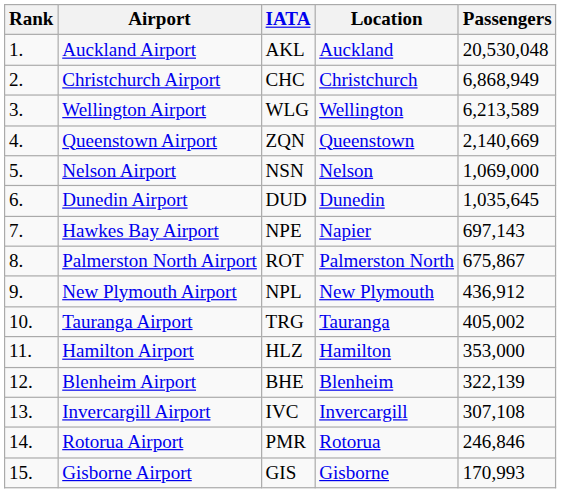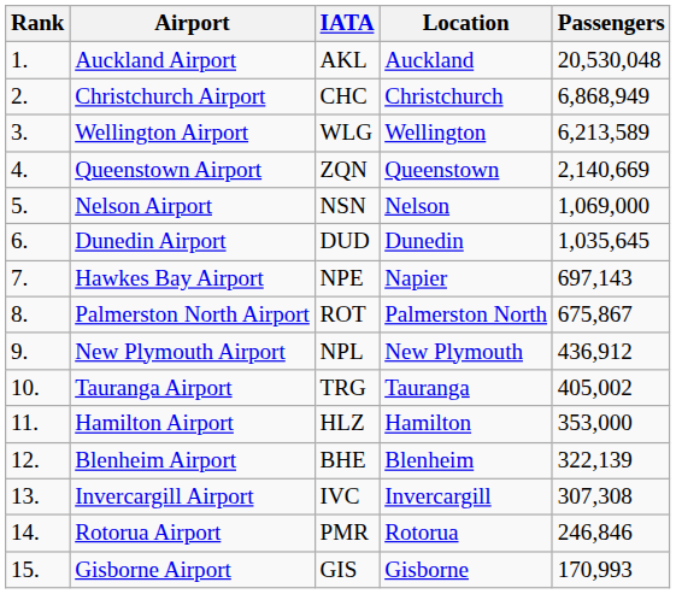 <table class="wikitable">
 <tr>
 <th>Rank</th>
 <th>Airport</th>
 <th><a href='#'>IATA</a></th>
 <th>Location</th>
 <th>Passengers</th>
 </tr>
 <tr>
 <td>1.</td>
 <td><a href='#'>Auckland Airport</a></td>
 <td>AKL</td>
 <td><a href='#'>Auckland</a></td>
 <td>20,530,048</td>
 </tr>
 <tr>
 <td>2.</td>
 <td><a href='#'>Christchurch Airport</a></td>
 <td>CHC</td>
 <td><a href='#'>Christchurch</a></td>
 <td>6,868,949</td>
 </tr>
 <tr>
 <td>3.</td>
 <td><a href='#'>Wellington Airport</a></td>
 <td>WLG</td>
 <td><a href='#'>Wellington</a></td>
 <td>6,213,589</td>
 </tr>
 <tr>
 <td>4.</td>
 <td><a href='#'>Queenstown Airport</a></td>
 <td>ZQN</td>
 <td><a href='#'>Queenstown</a></td>
 <td>2,140,669</td>
 </tr>
 <tr>
 <td>5.</td>
 <td><a href='#'>Nelson Airport</a></td>
 <td>NSN</td>
 <td><a href='#'>Nelson</a></td>
 <td>1,069,000</td>
 </tr>
 <tr>
 <td>6.</td>
 <td><a href='#'>Dunedin Airport</a></td>
 <td>DUD</td>
 <td><a href='#'>Dunedin</a></td>
 <td>1,035,645</td>
 </tr>
 <tr>
 <td>7.</td>
 <td><a href='#'>Hawkes Bay Airport</a></td>
 <td>NPE</td>
 <td><a href='#'>Napier</a></td>
 <td>697,143</td>
 </tr>
 <tr>
 <td>8.</td>
 <td><a href='#'>Palmerston North Airport</a></td>
 <td>ROT</td>
 <td><a href='#'>Palmerston North</a></td>
 <td>675,867</td>
 </tr>
 <tr>
 <td>9.</td>
 <td><a href='#'>New Plymouth Airport</a></td>
 <td>NPL</td>
 <td><a href='#'>New Plymouth</a></td>
 <td>436,912</td>
 </tr>
 <tr>
 <td>10.</td>
 <td><a href='#'>Tauranga Airport</a></td>
 <td>TRG</td>
 <td><a href='#'>Tauranga</a></td>
 <td>405,002</td>
 </tr>
 <tr>
 <td>11.</td>
 <td><a href='#'>Hamilton Airport</a></td>
 <td>HLZ</td>
 <td><a href='#'>Hamilton</a></td>
 <td>353,000</td>
 </tr>
 <tr>
 <td>12.</td>
 <td><a href='#'>Blenheim Airport</a></td>
 <td>BHE</td>
 <td><a href='#'>Blenheim</a></td>
 <td>322,139</td>
 </tr>
 <tr>
 <td>13.</td>
 <td><a href='#'>Invercargill Airport</a></td>
 <td>IVC</td>
 <td><a href='#'>Invercargill</a></td>
-<td>307,108</td>
+<td>307,308</td>
 </tr>
 <tr>
 <td>14.</td>
 <td><a href='#'>Rotorua Airport</a></td>
 <td>PMR</td>
 <td><a href='#'>Rotorua</a></td>
 <td>246,846</td>
 </tr>
 <tr>
 <td>15.</td>
 <td><a href='#'>Gisborne Airport</a></td>
 <td>GIS</td>
 <td><a href='#'>Gisborne</a></td>
 <td>170,993</td>
 </tr>
 </table>
